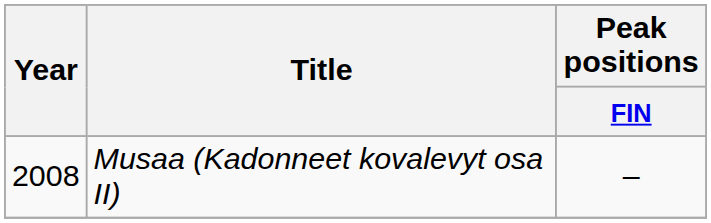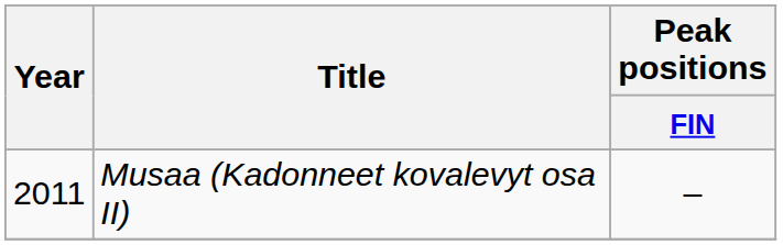 <table class="wikitable">
 <tr>
 <th align="center" rowspan="2" width="10">Year</th>
 <th align="center" rowspan="2" width="240">Title</th>
 <th align="center" colspan="1" width="20">Peak positions</th>
 </tr>
 <tr>
 <th width="20"><small><a href='#'>FIN</a><br></small></th>
 </tr>
 <tr>
-<td>2008</td>
+<td>2011</td>
 <td><em>Musaa (Kadonneet kovalevyt osa II)</em></td>
 <td style="text-align:center;">–</td>
 </tr>
 <tr>
 </tr>
 </table>
